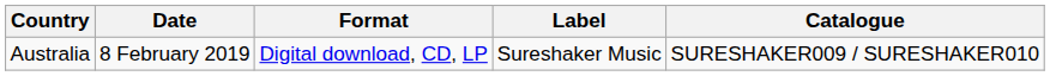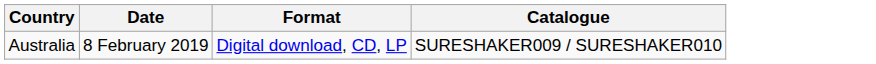 <table class="wikitable">
 <tr>
 <th>Country</th>
 <th>Date</th>
 <th>Format</th>
-<th>Label</th>
 <th>Catalogue</th>
 </tr>
 <tr>
 <td>Australia</td>
 <td>8 February 2019</td>
 <td><a href='#'>Digital download</a>, <a href='#'>CD</a>, <a href='#'>LP</a></td>
-<td>Sureshaker Music</td>
 <td>SURESHAKER009 / SURESHAKER010</td>
 </tr>
 </table>
